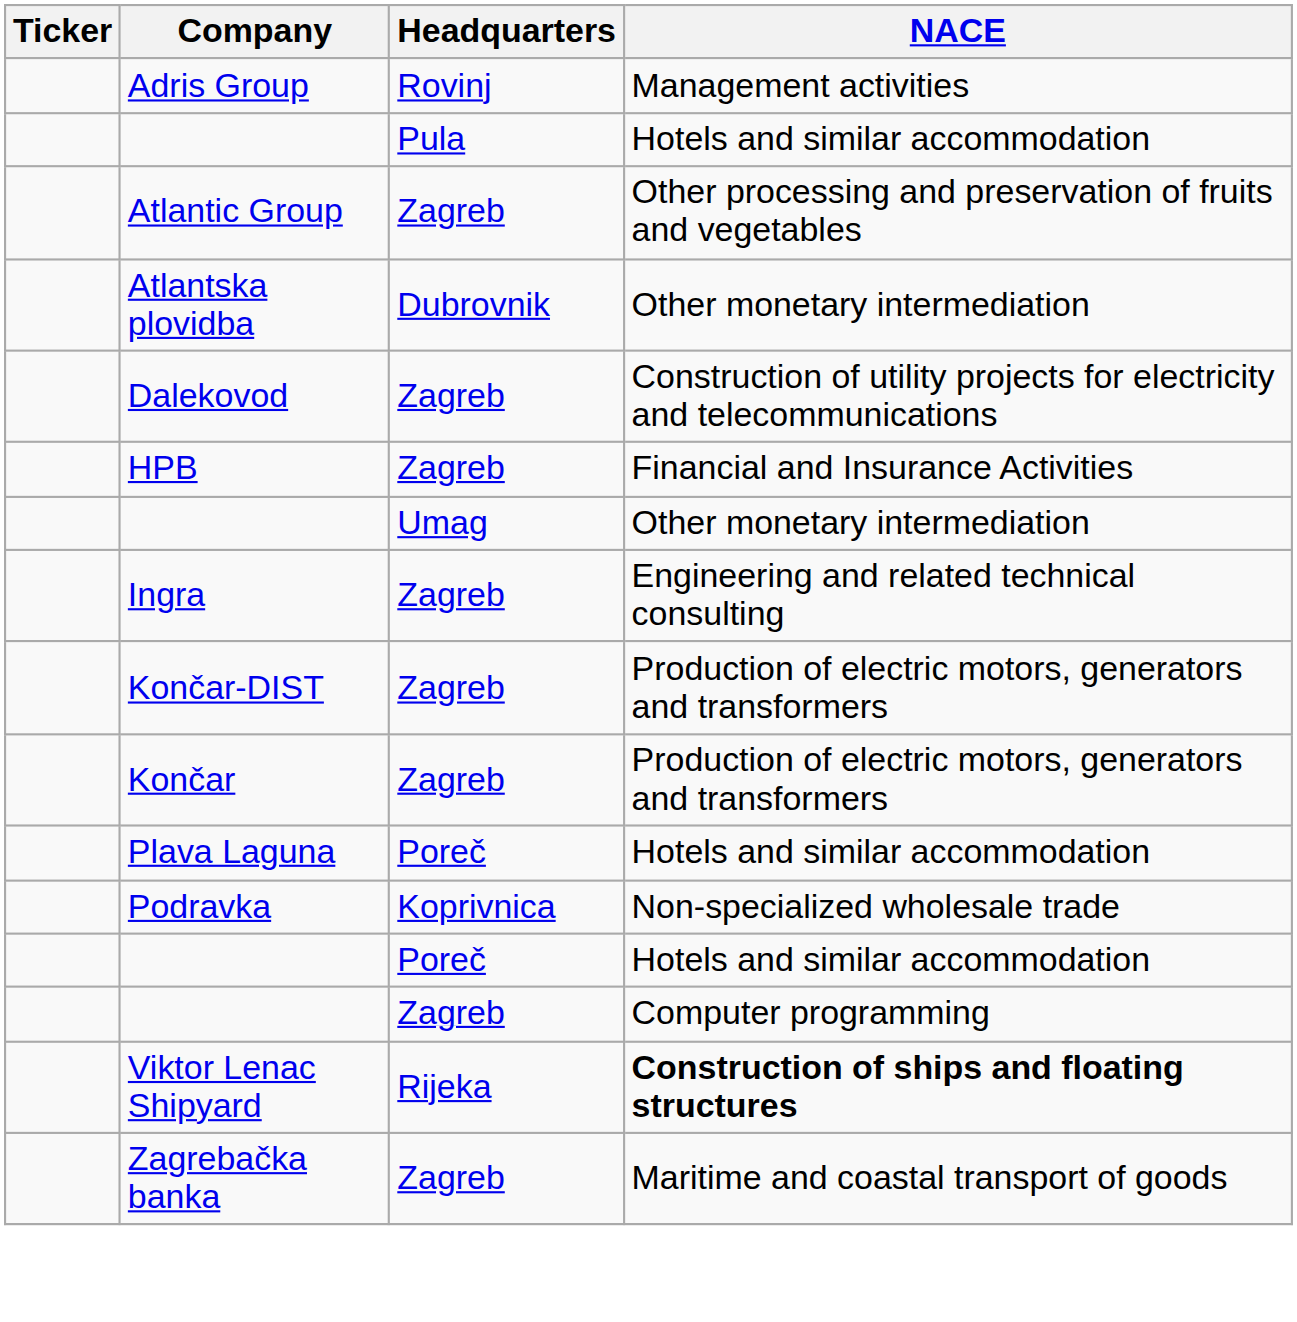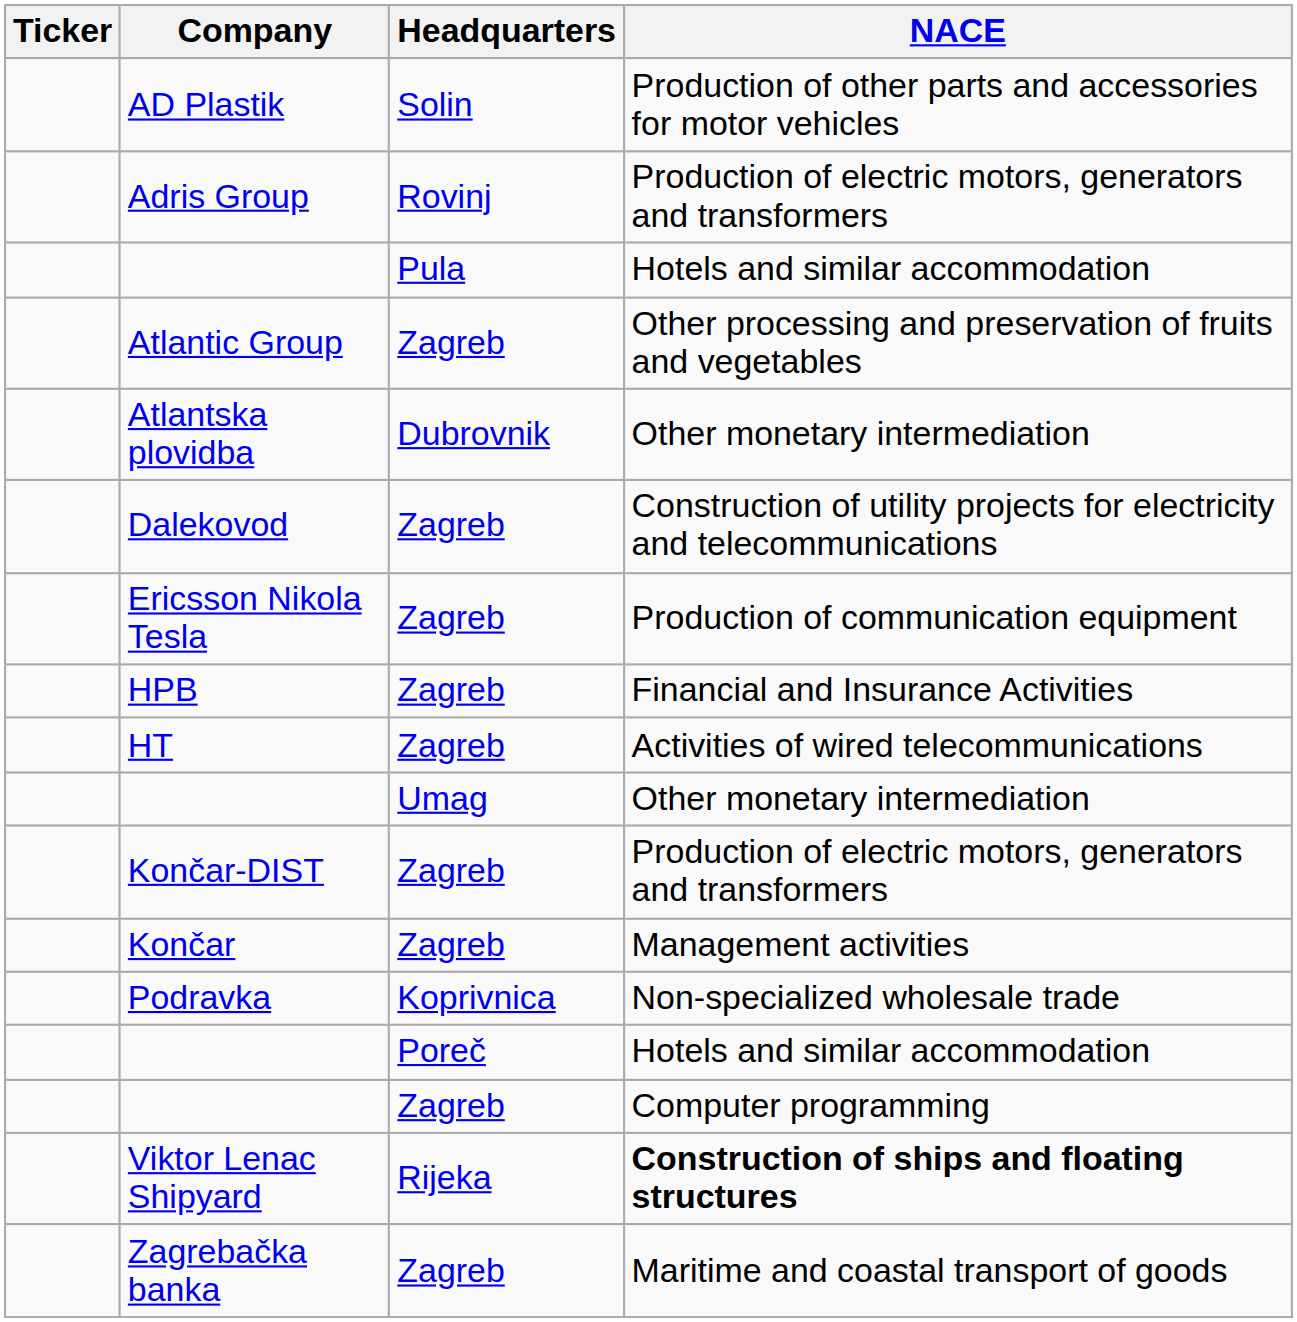 <table class="wikitable sortable" style="text-align: left;" cellpadding=2 cellspacing=2>
 <tr>
 <th>Ticker</th>
 <th>Company</th>
 <th>Headquarters</th>
 <th><a href='#'>NACE</a></th>
 </tr>
 <tr>
 <td></td>
+<td><a href='#'>AD Plastik</a></td>
+<td><a href='#'>Solin</a></td>
+<td>Production of other parts and accessories for motor vehicles</td>
+</tr>
+<tr>
+<td></td>
 <td><a href='#'>Adris Group</a></td>
 <td><a href='#'>Rovinj</a></td>
-<td>Management activities</td>
+<td>Production of electric motors, generators and transformers</td>
 </tr>
 <tr>
 <td></td>
 <td></td>
 <td><a href='#'>Pula</a></td>
 <td>Hotels and similar accommodation</td>
 </tr>
 <tr>
 <td></td>
 <td><a href='#'>Atlantic Group</a></td>
 <td><a href='#'>Zagreb</a></td>
 <td>Other processing and preservation of fruits and vegetables</td>
 </tr>
 <tr>
 <td></td>
 <td><a href='#'>Atlantska plovidba</a></td>
 <td><a href='#'>Dubrovnik</a></td>
 <td>Other monetary intermediation</td>
 </tr>
 <tr>
 <td></td>
 <td><a href='#'>Dalekovod</a></td>
 <td><a href='#'>Zagreb</a></td>
 <td>Construction of utility projects for electricity and telecommunications</td>
 </tr>
 <tr>
 <td></td>
+<td><a href='#'>Ericsson Nikola Tesla</a></td>
+<td><a href='#'>Zagreb</a></td>
+<td>Production of communication equipment</td>
+</tr>
+<tr>
+<td></td>
 <td><a href='#'>HPB</a></td>
 <td><a href='#'>Zagreb</a></td>
 <td>Financial and Insurance Activities</td>
 </tr>
 <tr>
 <td></td>
+<td><a href='#'>HT</a></td>
+<td><a href='#'>Zagreb</a></td>
+<td>Activities of wired telecommunications</td>
+</tr>
+<tr>
+<td></td>
 <td></td>
 <td><a href='#'>Umag</a></td>
 <td>Other monetary intermediation</td>
-</tr>
-<tr>
-<td></td>
-<td><a href='#'>Ingra</a></td>
-<td><a href='#'>Zagreb</a></td>
-<td>Engineering and related technical consulting</td>
 </tr>
 <tr>
 <td></td>
 <td><a href='#'>Končar-DIST</a></td>
 <td><a href='#'>Zagreb</a></td>
 <td>Production of electric motors, generators and transformers</td>
 </tr>
 <tr>
 <td></td>
 <td><a href='#'>Končar</a></td>
 <td><a href='#'>Zagreb</a></td>
-<td>Production of electric motors, generators and transformers</td>
-</tr>
-<tr>
-<td></td>
-<td><a href='#'>Plava Laguna</a></td>
-<td><a href='#'>Poreč</a></td>
-<td>Hotels and similar accommodation</td>
+<td>Management activities</td>
 </tr>
 <tr>
 <td></td>
 <td><a href='#'>Podravka</a></td>
 <td><a href='#'>Koprivnica</a></td>
 <td>Non-specialized wholesale trade</td>
 </tr>
 <tr>
 <td></td>
 <td></td>
 <td><a href='#'>Poreč</a></td>
 <td>Hotels and similar accommodation</td>
 </tr>
 <tr>
 <td></td>
 <td></td>
 <td><a href='#'>Zagreb</a></td>
 <td>Computer programming</td>
 </tr>
 <tr>
 <td></td>
 <td><a href='#'>Viktor Lenac Shipyard</a></td>
 <td><a href='#'>Rijeka</a></td>
 <td><strong>Construction of ships and floating structures</strong></td>
 </tr>
 <tr>
 <td></td>
 <td><a href='#'>Zagrebačka banka</a></td>
 <td><a href='#'>Zagreb</a></td>
 <td>Maritime and coastal transport of goods</td>
 </tr>
 <tr>
 </tr>
 </table>
